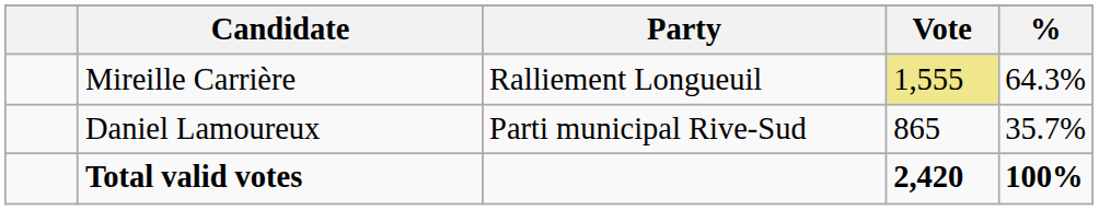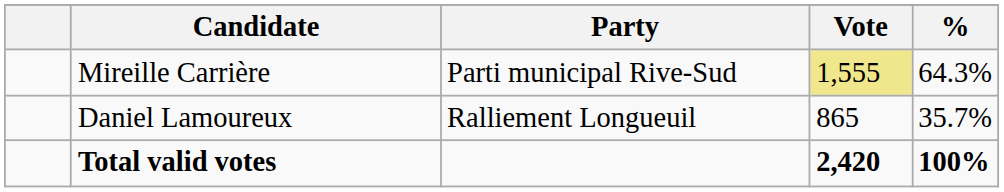 <table class="wikitable">
 <tr>
 </tr>
 <tr>
 <th bgcolor="#DDDDFF" width="30px"></th>
 <th bgcolor="#DDDDFF" width="200px">Candidate</th>
 <th bgcolor="#DDDDFF" width="200px">Party</th>
 <th bgcolor="#DDDDFF" width="50px">Vote</th>
 <th bgcolor="#DDDDFF" width="30px">%</th>
 </tr>
 <tr>
 <td> </td>
 <td>Mireille Carrière</td>
-<td>Ralliement Longueuil</td>
+<td>Parti municipal Rive-Sud</td>
 <td style="background: khaki;">1,555</td>
 <td>64.3%</td>
 </tr>
 <tr>
 <td> </td>
 <td>Daniel Lamoureux</td>
-<td>Parti municipal Rive-Sud</td>
+<td>Ralliement Longueuil</td>
 <td>865</td>
 <td>35.7%</td>
 </tr>
 <tr>
 <td> </td>
 <td><strong>Total valid votes</strong></td>
 <td></td>
 <td><strong>2,420</strong></td>
 <td><strong>100%</strong></td>
 </tr>
 </table>
